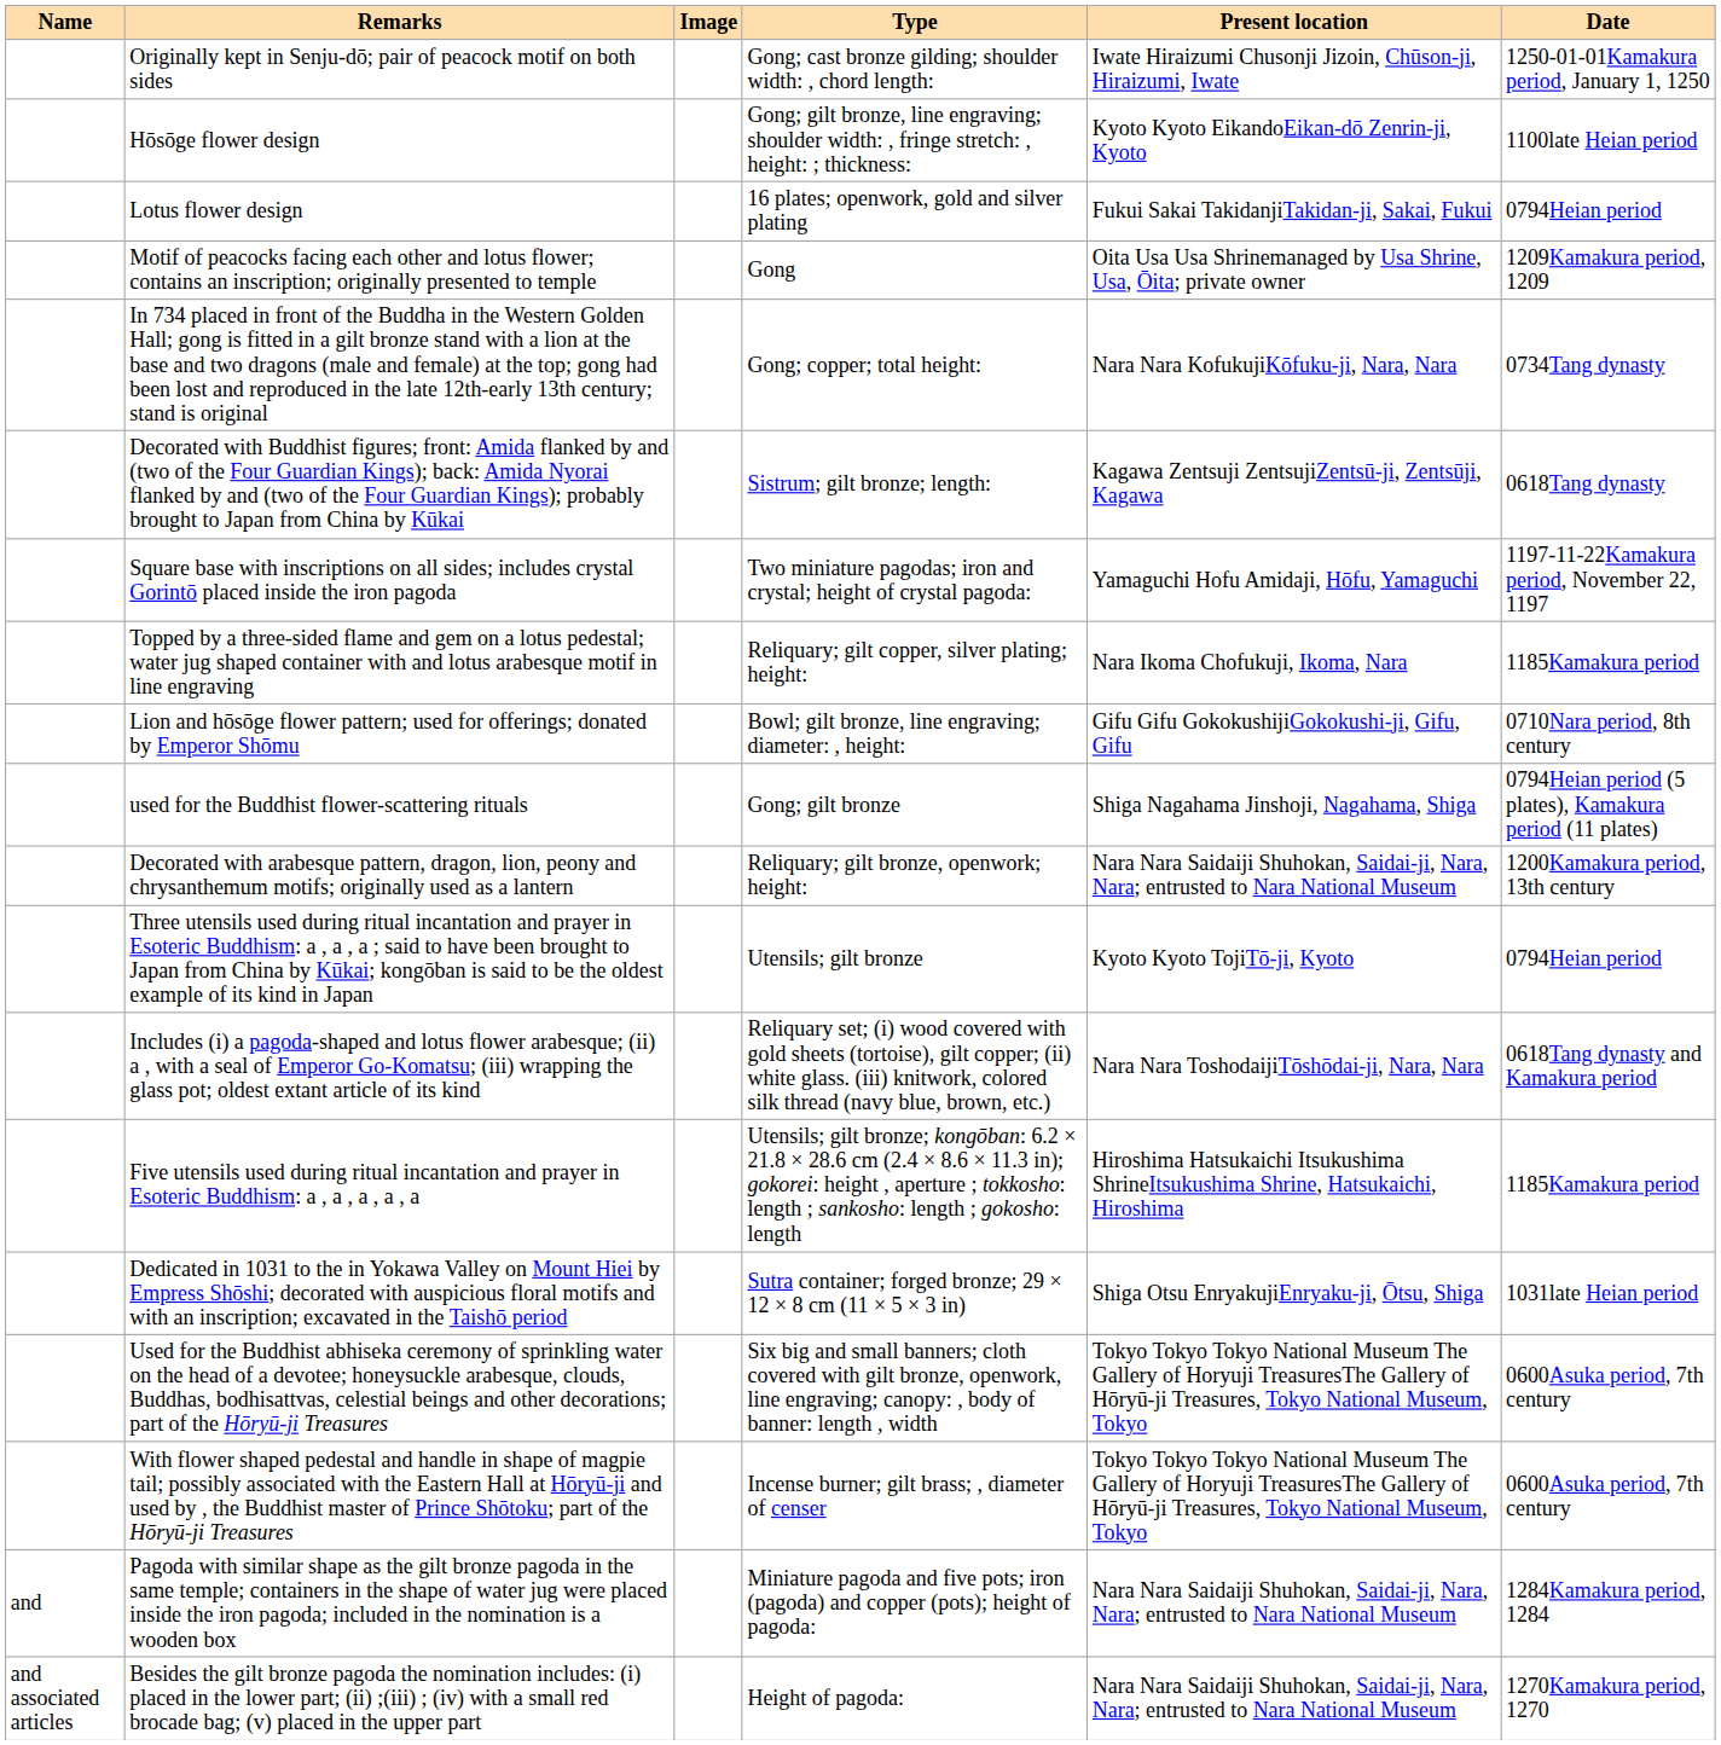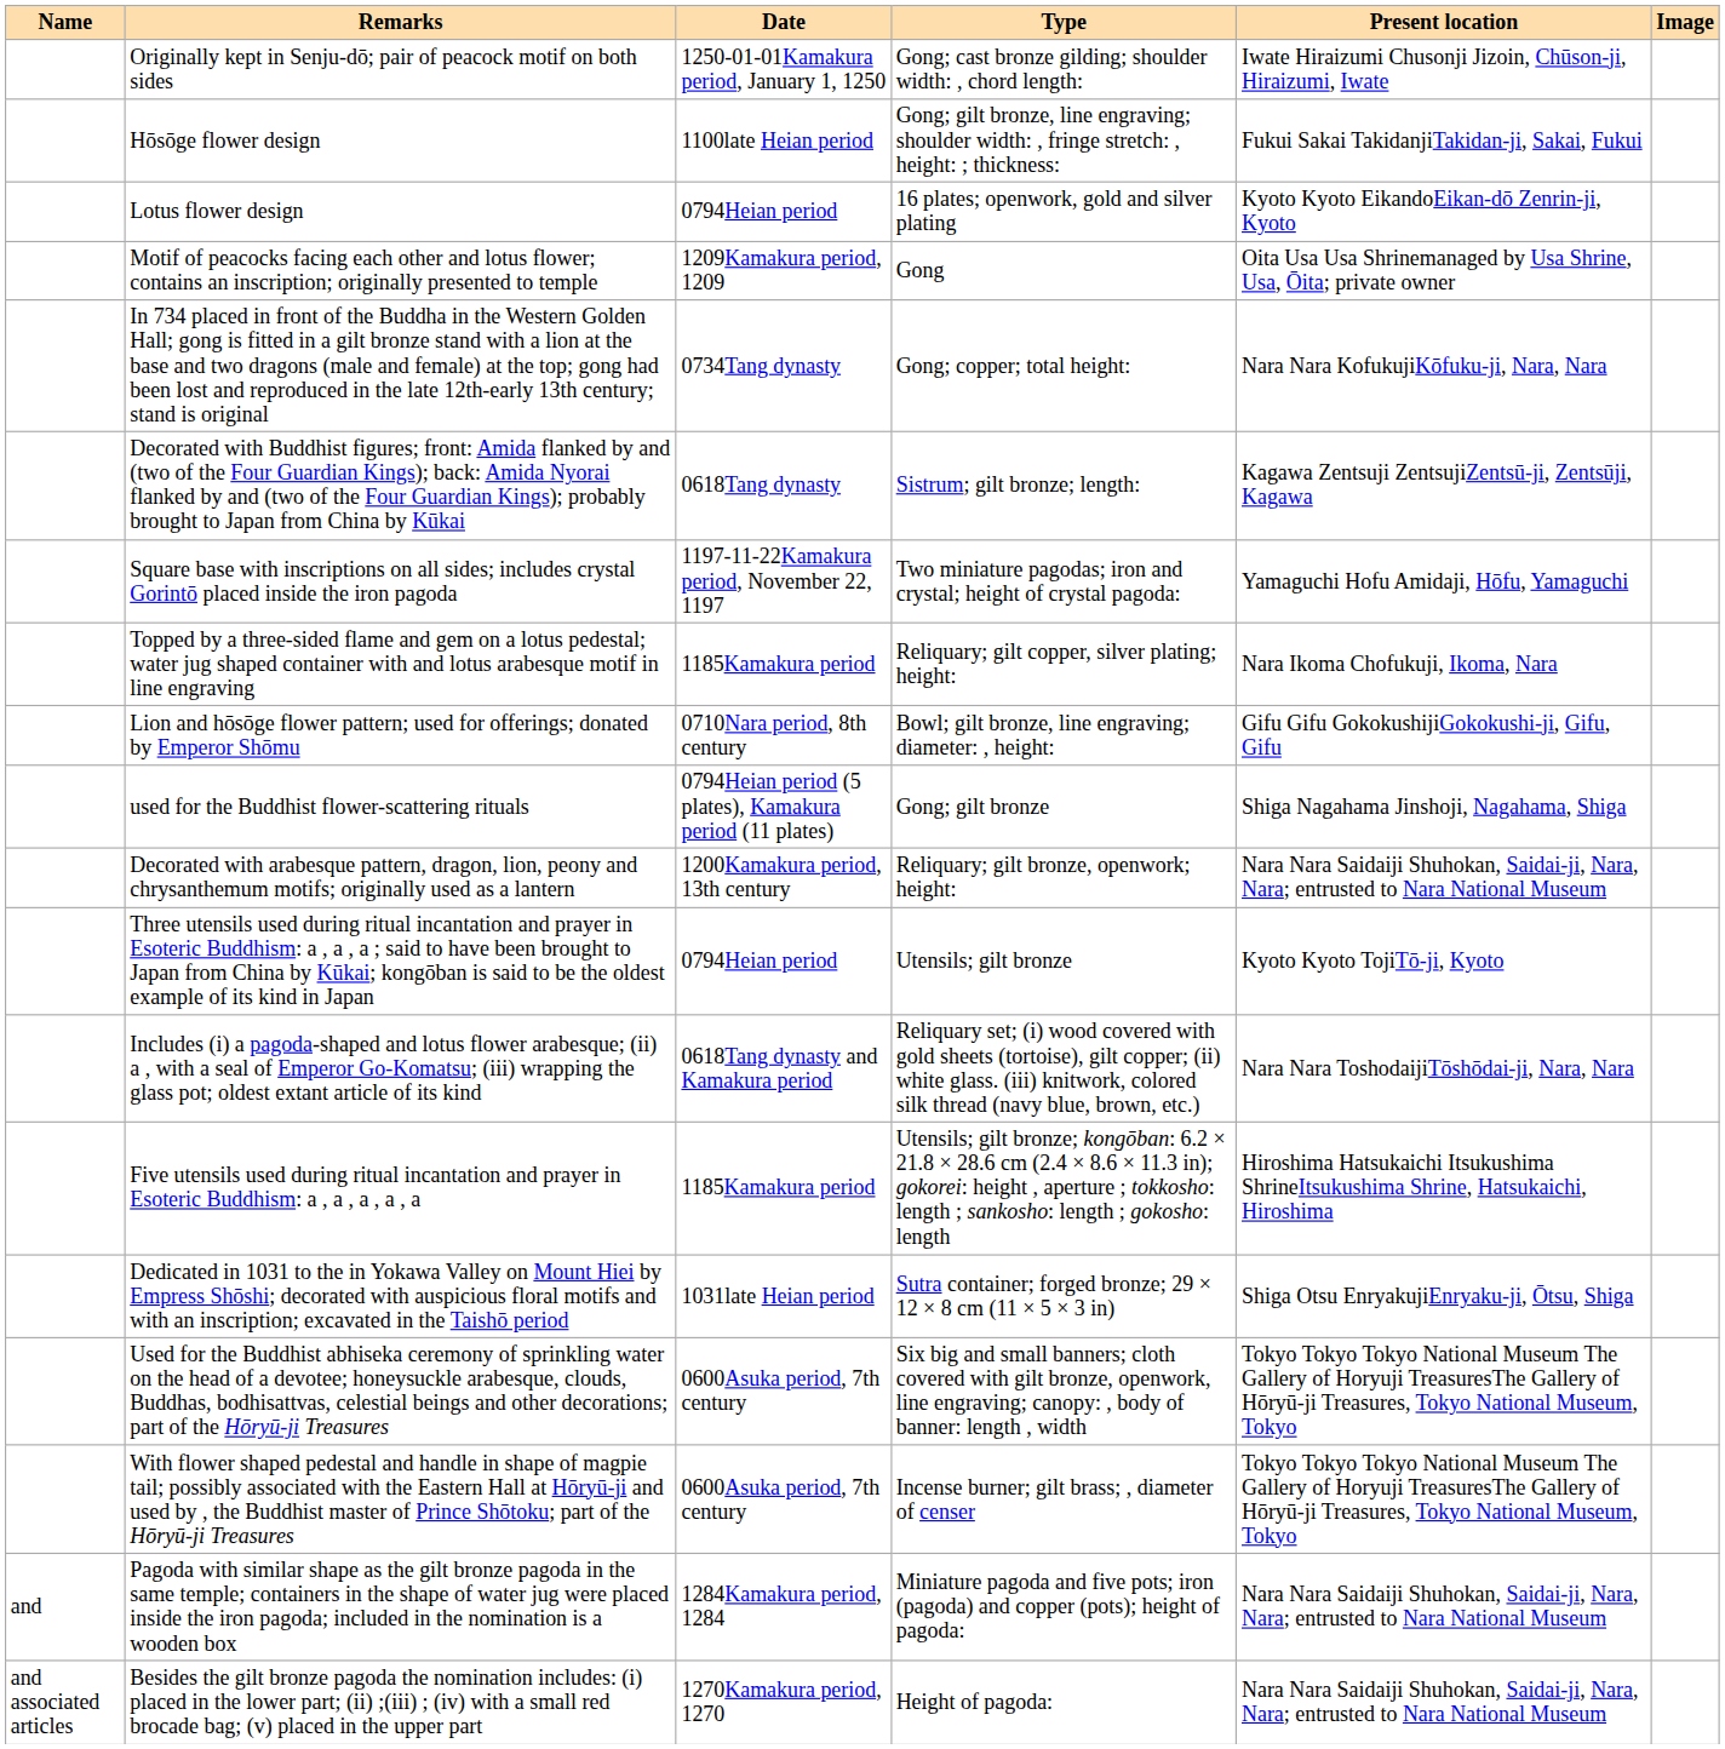 <table class="wikitable sortable" width="100%" style="background:#ffffff;">
 <tr>
 <th align="left" style="background:#ffdead;">Name</th>
 <th align="left" style="background:#ffdead;" class="unsortable">Remarks</th>
-<th align="left" style="background:#ffdead;" class="unsortable">Image</th>
+<th align="left" style="background:#ffdead;">Date</th>
 <th align="left" style="background:#ffdead;" class="unsortable">Type</th>
 <th align="left" style="background:#ffdead;">Present location</th>
-<th align="left" style="background:#ffdead;">Date</th>
+<th align="left" style="background:#ffdead;" class="unsortable">Image</th>
 </tr>
 <tr>
 <td></td>
 <td>Originally kept in Senju-dō; pair of peacock motif on both sides</td>
-<td></td>
+<td><span>1250-01-01</span><a href='#'>Kamakura period</a>, January 1, 1250</td>
 <td>Gong; cast bronze gilding; shoulder width: , chord length: </td>
 <td><span>Iwate Hiraizumi Chusonji Jizoin</span>, <a href='#'>Chūson-ji</a>, <a href='#'>Hiraizumi</a>, <a href='#'>Iwate</a></td>
-<td><span>1250-01-01</span><a href='#'>Kamakura period</a>, January 1, 1250</td>
+<td></td>
 </tr>
 <tr>
 <td></td>
 <td>Hōsōge flower design</td>
+<td><span>1100</span>late <a href='#'>Heian period</a></td>
+<td>Gong; gilt bronze, line engraving; shoulder width: , fringe stretch: , height: ; thickness: </td>
+<td><span>Fukui Sakai Takidanji</span><a href='#'>Takidan-ji</a>, <a href='#'>Sakai</a>, <a href='#'>Fukui</a></td>
 <td></td>
-<td>Gong; gilt bronze, line engraving; shoulder width: , fringe stretch: , height: ; thickness: </td>
-<td><span>Kyoto Kyoto Eikando</span><a href='#'>Eikan-dō Zenrin-ji</a>, <a href='#'>Kyoto</a></td>
-<td><span>1100</span>late <a href='#'>Heian period</a></td>
 </tr>
 <tr>
 <td></td>
 <td>Lotus flower design</td>
+<td><span>0794</span><a href='#'>Heian period</a></td>
+<td>16 plates; openwork, gold and silver plating</td>
+<td><span>Kyoto Kyoto Eikando</span><a href='#'>Eikan-dō Zenrin-ji</a>, <a href='#'>Kyoto</a></td>
 <td></td>
-<td>16 plates; openwork, gold and silver plating</td>
-<td><span>Fukui Sakai Takidanji</span><a href='#'>Takidan-ji</a>, <a href='#'>Sakai</a>, <a href='#'>Fukui</a></td>
-<td><span>0794</span><a href='#'>Heian period</a></td>
 </tr>
 <tr>
 <td></td>
 <td>Motif of peacocks facing each other and lotus flower; contains an inscription; originally presented to  temple</td>
-<td></td>
+<td><span>1209</span><a href='#'>Kamakura period</a>, 1209</td>
 <td>Gong</td>
 <td><span>Oita Usa Usa Shrine</span>managed by <a href='#'>Usa Shrine</a>, <a href='#'>Usa</a>, <a href='#'>Ōita</a>; private owner</td>
-<td><span>1209</span><a href='#'>Kamakura period</a>, 1209</td>
+<td></td>
 </tr>
 <tr>
 <td></td>
 <td>In 734 placed in front of the Buddha in the Western Golden Hall; gong is fitted in a gilt bronze stand with a lion at the base and two dragons (male and female) at the top; gong had been lost and reproduced in the late 12th-early 13th century; stand is original</td>
-<td></td>
+<td><span>0734</span><a href='#'>Tang dynasty</a></td>
 <td>Gong; copper; total height: </td>
 <td><span>Nara Nara Kofukuji</span><a href='#'>Kōfuku-ji</a>, <a href='#'>Nara</a>, <a href='#'>Nara</a></td>
-<td><span>0734</span><a href='#'>Tang dynasty</a></td>
+<td></td>
 </tr>
 <tr>
 <td></td>
 <td>Decorated with Buddhist figures; front: <a href='#'>Amida</a> flanked by  and  (two of the <a href='#'>Four Guardian Kings</a>); back: <a href='#'>Amida Nyorai</a> flanked by  and  (two of the <a href='#'>Four Guardian Kings</a>); probably brought to Japan from China by <a href='#'>Kūkai</a></td>
-<td></td>
+<td><span>0618</span><a href='#'>Tang dynasty</a></td>
 <td><a href='#'>Sistrum</a>; gilt bronze; length: </td>
 <td><span>Kagawa Zentsuji Zentsuji</span><a href='#'>Zentsū-ji</a>, <a href='#'>Zentsūji</a>, <a href='#'>Kagawa</a></td>
-<td><span>0618</span><a href='#'>Tang dynasty</a></td>
+<td></td>
 </tr>
 <tr>
 <td></td>
 <td>Square base with inscriptions on all sides; includes crystal <a href='#'>Gorintō</a> placed inside the iron pagoda</td>
-<td></td>
+<td><span>1197-11-22</span><a href='#'>Kamakura period</a>, November 22, 1197</td>
 <td>Two miniature pagodas; iron and crystal; height of crystal pagoda: </td>
 <td><span>Yamaguchi Hofu Amidaji</span>, <a href='#'>Hōfu</a>, <a href='#'>Yamaguchi</a></td>
-<td><span>1197-11-22</span><a href='#'>Kamakura period</a>, November 22, 1197</td>
+<td></td>
 </tr>
 <tr>
 <td></td>
 <td>Topped by a three-sided flame and gem on a lotus pedestal; water jug shaped container with  and lotus arabesque motif in line engraving</td>
-<td></td>
+<td><span>1185</span><a href='#'>Kamakura period</a></td>
 <td>Reliquary; gilt copper, silver plating; height: </td>
 <td><span>Nara Ikoma Chofukuji</span>, <a href='#'>Ikoma</a>, <a href='#'>Nara</a></td>
-<td><span>1185</span><a href='#'>Kamakura period</a></td>
+<td></td>
 </tr>
 <tr>
 <td></td>
 <td>Lion and hōsōge flower pattern; used for offerings; donated by <a href='#'>Emperor Shōmu</a></td>
-<td></td>
+<td><span>0710</span><a href='#'>Nara period</a>, 8th century</td>
 <td>Bowl; gilt bronze, line engraving; diameter: , height: </td>
 <td><span>Gifu Gifu Gokokushiji</span><a href='#'>Gokokushi-ji</a>, <a href='#'>Gifu</a>, <a href='#'>Gifu</a></td>
-<td><span>0710</span><a href='#'>Nara period</a>, 8th century</td>
+<td></td>
 </tr>
 <tr>
 <td></td>
 <td> used for the Buddhist flower-scattering rituals</td>
-<td></td>
+<td><span>0794</span><a href='#'>Heian period</a> (5 plates), <a href='#'>Kamakura period</a> (11 plates)</td>
 <td>Gong; gilt bronze</td>
 <td><span>Shiga Nagahama Jinshoji</span>, <a href='#'>Nagahama</a>, <a href='#'>Shiga</a></td>
-<td><span>0794</span><a href='#'>Heian period</a> (5 plates), <a href='#'>Kamakura period</a> (11 plates)</td>
+<td></td>
 </tr>
 <tr>
 <td></td>
 <td>Decorated with arabesque pattern, dragon, lion, peony and chrysanthemum motifs; originally used as a lantern</td>
-<td></td>
+<td><span>1200</span><a href='#'>Kamakura period</a>, 13th century</td>
 <td>Reliquary; gilt bronze, openwork; height: </td>
 <td><span>Nara Nara Saidaiji Shuhokan</span>, <a href='#'>Saidai-ji</a>, <a href='#'>Nara</a>, <a href='#'>Nara</a>; entrusted to <a href='#'>Nara National Museum</a></td>
-<td><span>1200</span><a href='#'>Kamakura period</a>, 13th century</td>
+<td></td>
 </tr>
 <tr>
 <td></td>
 <td>Three utensils used during ritual incantation and prayer in <a href='#'>Esoteric Buddhism</a>: a , a , a ; said to have been brought to Japan from China by <a href='#'>Kūkai</a>; kongōban is said to be the oldest example of its kind in Japan</td>
-<td></td>
+<td><span>0794</span><a href='#'>Heian period</a></td>
 <td>Utensils; gilt bronze</td>
 <td><span>Kyoto Kyoto Toji</span><a href='#'>Tō-ji</a>, <a href='#'>Kyoto</a></td>
-<td><span>0794</span><a href='#'>Heian period</a></td>
+<td></td>
 </tr>
 <tr>
 <td></td>
 <td>Includes (i) a <a href='#'>pagoda</a>-shaped  and lotus flower arabesque; (ii) a , with a seal of <a href='#'>Emperor Go-Komatsu</a>; (iii)  wrapping the glass pot; oldest extant article of its kind</td>
-<td></td>
+<td><span>0618</span><a href='#'>Tang dynasty</a> and <a href='#'>Kamakura period</a></td>
 <td>Reliquary set; (i) wood covered with gold sheets (tortoise), gilt copper; (ii) white glass. (iii) knitwork, colored silk thread (navy blue, brown, etc.)</td>
 <td><span>Nara Nara Toshodaiji</span><a href='#'>Tōshōdai-ji</a>, <a href='#'>Nara</a>, <a href='#'>Nara</a></td>
-<td><span>0618</span><a href='#'>Tang dynasty</a> and <a href='#'>Kamakura period</a></td>
+<td></td>
 </tr>
 <tr>
 <td></td>
 <td>Five utensils used during ritual incantation and prayer in <a href='#'>Esoteric Buddhism</a>: a , a , a , a , a </td>
-<td></td>
+<td><span>1185</span><a href='#'>Kamakura period</a></td>
 <td>Utensils; gilt bronze; <em>kongōban</em>: 6.2 × 21.8 × 28.6 cm (2.4 × 8.6 × 11.3 in); <em>gokorei</em>: height , aperture ; <em>tokkosho</em>: length ; <em>sankosho</em>: length ; <em>gokosho</em>: length </td>
 <td><span>Hiroshima Hatsukaichi Itsukushima Shrine</span><a href='#'>Itsukushima Shrine</a>, <a href='#'>Hatsukaichi</a>, <a href='#'>Hiroshima</a></td>
-<td><span>1185</span><a href='#'>Kamakura period</a></td>
+<td></td>
 </tr>
 <tr>
 <td></td>
 <td>Dedicated in 1031 to the  in Yokawa Valley on <a href='#'>Mount Hiei</a> by <a href='#'>Empress Shōshi</a>; decorated with auspicious floral motifs and with an inscription; excavated in the <a href='#'>Taishō period</a></td>
-<td></td>
+<td><span>1031</span>late <a href='#'>Heian period</a></td>
 <td><a href='#'>Sutra</a> container; forged bronze; 29 × 12 × 8 cm (11 × 5 × 3 in)</td>
 <td><span>Shiga Otsu Enryakuji</span><a href='#'>Enryaku-ji</a>, <a href='#'>Ōtsu</a>, <a href='#'>Shiga</a></td>
-<td><span>1031</span>late <a href='#'>Heian period</a></td>
+<td></td>
 </tr>
 <tr>
 <td><br></td>
 <td>Used for the Buddhist abhiseka ceremony of sprinkling water on the head of a devotee; honeysuckle arabesque, clouds, Buddhas, bodhisattvas, celestial beings and other decorations; part of the <em><a href='#'>Hōryū-ji</a> Treasures</em></td>
-<td><br></td>
+<td><span>0600</span><a href='#'>Asuka period</a>, 7th century</td>
 <td>Six big and small banners; cloth covered with gilt bronze, openwork, line engraving; canopy: , body of banner: length , width </td>
 <td><span>Tokyo Tokyo Tokyo National Museum The Gallery of Horyuji Treasures</span>The Gallery of Hōryū-ji Treasures, <a href='#'>Tokyo National Museum</a>, <a href='#'>Tokyo</a></td>
-<td><span>0600</span><a href='#'>Asuka period</a>, 7th century</td>
+<td><br></td>
 </tr>
 <tr>
 <td></td>
 <td>With flower shaped pedestal and handle in shape of magpie tail; possibly associated with the Eastern Hall at <a href='#'>Hōryū-ji</a> and used by , the Buddhist master of <a href='#'>Prince Shōtoku</a>; part of the <em>Hōryū-ji Treasures</em></td>
-<td></td>
+<td><span>0600</span><a href='#'>Asuka period</a>, 7th century</td>
 <td>Incense burner; gilt brass; , diameter of <a href='#'>censer</a> </td>
 <td><span>Tokyo Tokyo Tokyo National Museum The Gallery of Horyuji Treasures</span>The Gallery of Hōryū-ji Treasures, <a href='#'>Tokyo National Museum</a>, <a href='#'>Tokyo</a></td>
-<td><span>0600</span><a href='#'>Asuka period</a>, 7th century</td>
+<td></td>
 </tr>
 <tr>
 <td> and </td>
 <td>Pagoda with similar shape as the gilt bronze pagoda in the same temple; containers in the shape of water jug were placed inside the iron pagoda; included in the nomination is a wooden box</td>
-<td></td>
+<td><span>1284</span><a href='#'>Kamakura period</a>, 1284</td>
 <td>Miniature pagoda and five pots; iron (pagoda) and copper (pots); height of pagoda: </td>
 <td><span>Nara Nara Saidaiji Shuhokan</span>, <a href='#'>Saidai-ji</a>, <a href='#'>Nara</a>, <a href='#'>Nara</a>; entrusted to <a href='#'>Nara National Museum</a></td>
-<td><span>1284</span><a href='#'>Kamakura period</a>, 1284</td>
+<td></td>
 </tr>
 <tr>
 <td> and associated articles</td>
 <td>Besides the gilt bronze pagoda the nomination includes: (i)  placed in the lower part; (ii) ;(iii) ; (iv)  with a small red brocade bag; (v)  placed in the upper part</td>
-<td></td>
+<td><span>1270</span><a href='#'>Kamakura period</a>, 1270</td>
 <td>Height of pagoda: </td>
 <td><span>Nara Nara Saidaiji Shuhokan</span>, <a href='#'>Saidai-ji</a>, <a href='#'>Nara</a>, <a href='#'>Nara</a>; entrusted to <a href='#'>Nara National Museum</a></td>
-<td><span>1270</span><a href='#'>Kamakura period</a>, 1270</td>
+<td></td>
 </tr>
 </table>
